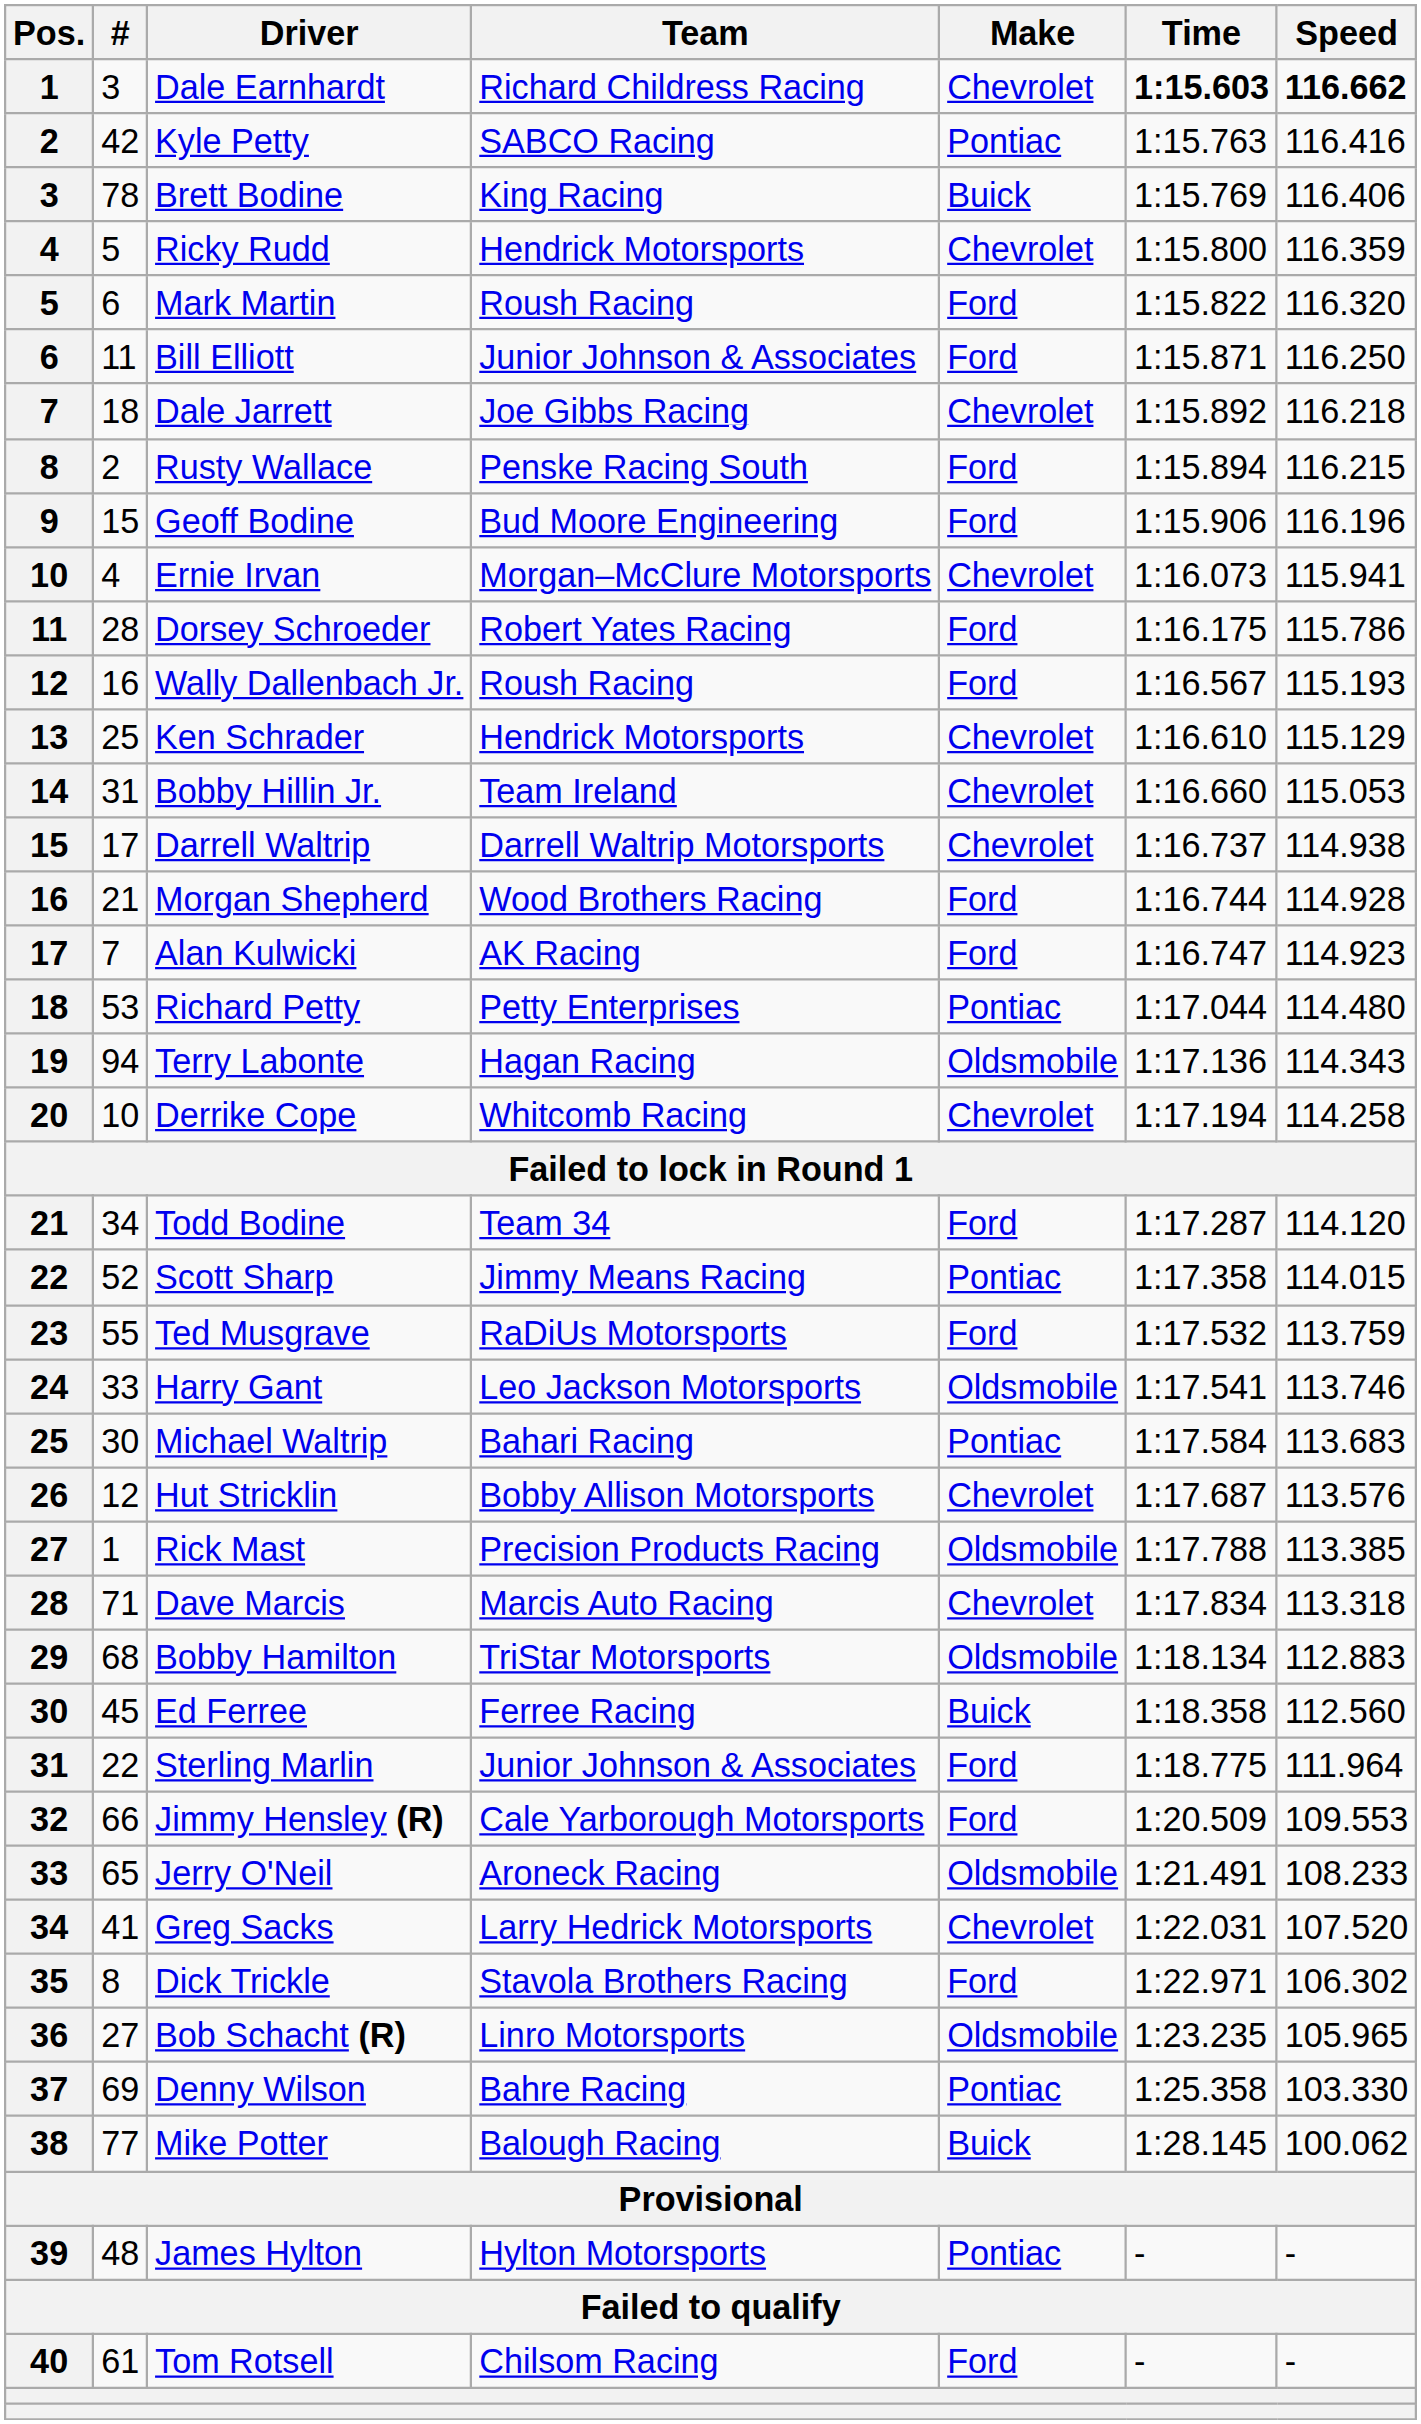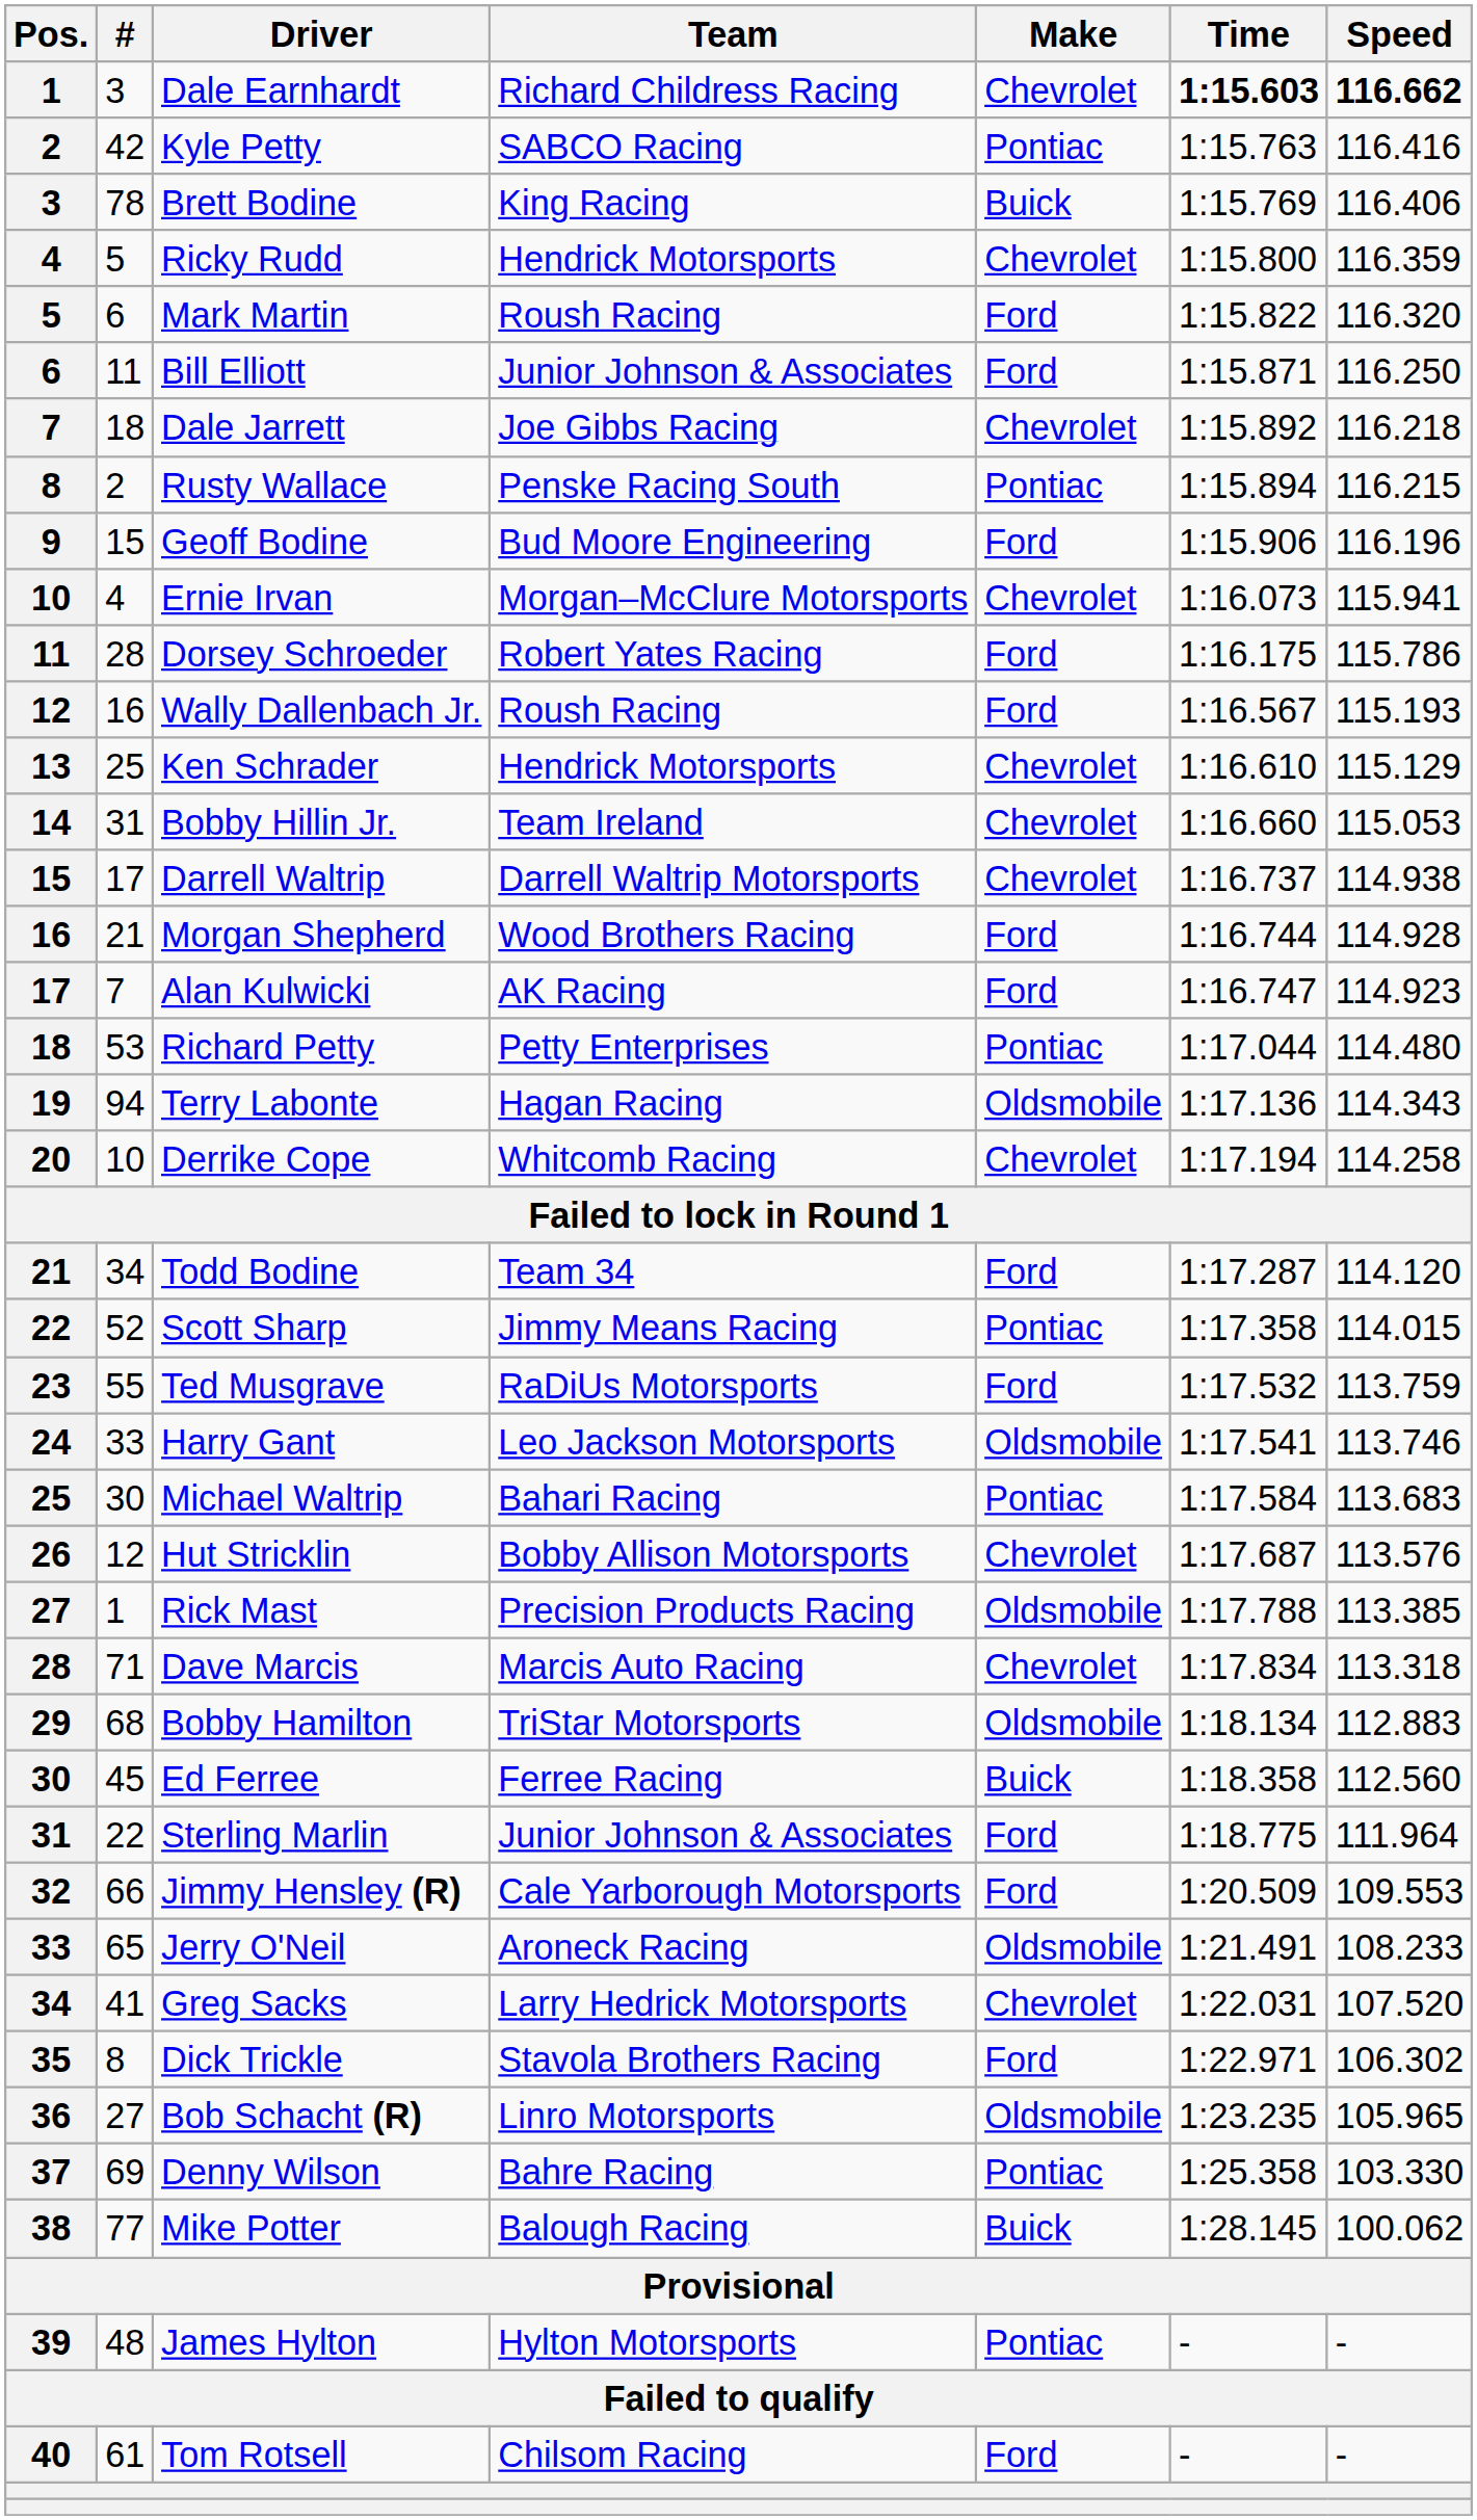 <table class="wikitable" style="font-size:95%">
 <tr>
 <th>Pos.</th>
 <th>#</th>
 <th>Driver</th>
 <th>Team</th>
 <th>Make</th>
 <th>Time</th>
 <th>Speed</th>
 </tr>
 <tr>
 <th>1</th>
 <td>3</td>
 <td><a href='#'>Dale Earnhardt</a></td>
 <td><a href='#'>Richard Childress Racing</a></td>
 <td><a href='#'>Chevrolet</a></td>
 <td><strong>1:15.603</strong></td>
 <td><strong>116.662</strong></td>
 </tr>
 <tr>
 <th>2</th>
 <td>42</td>
 <td><a href='#'>Kyle Petty</a></td>
 <td><a href='#'>SABCO Racing</a></td>
 <td><a href='#'>Pontiac</a></td>
 <td>1:15.763</td>
 <td>116.416</td>
 </tr>
 <tr>
 <th>3</th>
 <td>78</td>
 <td><a href='#'>Brett Bodine</a></td>
 <td><a href='#'>King Racing</a></td>
 <td><a href='#'>Buick</a></td>
 <td>1:15.769</td>
 <td>116.406</td>
 </tr>
 <tr>
 <th>4</th>
 <td>5</td>
 <td><a href='#'>Ricky Rudd</a></td>
 <td><a href='#'>Hendrick Motorsports</a></td>
 <td><a href='#'>Chevrolet</a></td>
 <td>1:15.800</td>
 <td>116.359</td>
 </tr>
 <tr>
 <th>5</th>
 <td>6</td>
 <td><a href='#'>Mark Martin</a></td>
 <td><a href='#'>Roush Racing</a></td>
 <td><a href='#'>Ford</a></td>
 <td>1:15.822</td>
 <td>116.320</td>
 </tr>
 <tr>
 <th>6</th>
 <td>11</td>
 <td><a href='#'>Bill Elliott</a></td>
 <td><a href='#'>Junior Johnson & Associates</a></td>
 <td><a href='#'>Ford</a></td>
 <td>1:15.871</td>
 <td>116.250</td>
 </tr>
 <tr>
 <th>7</th>
 <td>18</td>
 <td><a href='#'>Dale Jarrett</a></td>
 <td><a href='#'>Joe Gibbs Racing</a></td>
 <td><a href='#'>Chevrolet</a></td>
 <td>1:15.892</td>
 <td>116.218</td>
 </tr>
 <tr>
 <th>8</th>
 <td>2</td>
 <td><a href='#'>Rusty Wallace</a></td>
 <td><a href='#'>Penske Racing South</a></td>
-<td><a href='#'>Ford</a></td>
+<td><a href='#'>Pontiac</a></td>
 <td>1:15.894</td>
 <td>116.215</td>
 </tr>
 <tr>
 <th>9</th>
 <td>15</td>
 <td><a href='#'>Geoff Bodine</a></td>
 <td><a href='#'>Bud Moore Engineering</a></td>
 <td><a href='#'>Ford</a></td>
 <td>1:15.906</td>
 <td>116.196</td>
 </tr>
 <tr>
 <th>10</th>
 <td>4</td>
 <td><a href='#'>Ernie Irvan</a></td>
 <td><a href='#'>Morgan–McClure Motorsports</a></td>
 <td><a href='#'>Chevrolet</a></td>
 <td>1:16.073</td>
 <td>115.941</td>
 </tr>
 <tr>
 <th>11</th>
 <td>28</td>
 <td><a href='#'>Dorsey Schroeder</a></td>
 <td><a href='#'>Robert Yates Racing</a></td>
 <td><a href='#'>Ford</a></td>
 <td>1:16.175</td>
 <td>115.786</td>
 </tr>
 <tr>
 <th>12</th>
 <td>16</td>
 <td><a href='#'>Wally Dallenbach Jr.</a></td>
 <td><a href='#'>Roush Racing</a></td>
 <td><a href='#'>Ford</a></td>
 <td>1:16.567</td>
 <td>115.193</td>
 </tr>
 <tr>
 <th>13</th>
 <td>25</td>
 <td><a href='#'>Ken Schrader</a></td>
 <td><a href='#'>Hendrick Motorsports</a></td>
 <td><a href='#'>Chevrolet</a></td>
 <td>1:16.610</td>
 <td>115.129</td>
 </tr>
 <tr>
 <th>14</th>
 <td>31</td>
 <td><a href='#'>Bobby Hillin Jr.</a></td>
 <td><a href='#'>Team Ireland</a></td>
 <td><a href='#'>Chevrolet</a></td>
 <td>1:16.660</td>
 <td>115.053</td>
 </tr>
 <tr>
 <th>15</th>
 <td>17</td>
 <td><a href='#'>Darrell Waltrip</a></td>
 <td><a href='#'>Darrell Waltrip Motorsports</a></td>
 <td><a href='#'>Chevrolet</a></td>
 <td>1:16.737</td>
 <td>114.938</td>
 </tr>
 <tr>
 <th>16</th>
 <td>21</td>
 <td><a href='#'>Morgan Shepherd</a></td>
 <td><a href='#'>Wood Brothers Racing</a></td>
 <td><a href='#'>Ford</a></td>
 <td>1:16.744</td>
 <td>114.928</td>
 </tr>
 <tr>
 <th>17</th>
 <td>7</td>
 <td><a href='#'>Alan Kulwicki</a></td>
 <td><a href='#'>AK Racing</a></td>
 <td><a href='#'>Ford</a></td>
 <td>1:16.747</td>
 <td>114.923</td>
 </tr>
 <tr>
 <th>18</th>
 <td>53</td>
 <td><a href='#'>Richard Petty</a></td>
 <td><a href='#'>Petty Enterprises</a></td>
 <td><a href='#'>Pontiac</a></td>
 <td>1:17.044</td>
 <td>114.480</td>
 </tr>
 <tr>
 <th>19</th>
 <td>94</td>
 <td><a href='#'>Terry Labonte</a></td>
 <td><a href='#'>Hagan Racing</a></td>
 <td><a href='#'>Oldsmobile</a></td>
 <td>1:17.136</td>
 <td>114.343</td>
 </tr>
 <tr>
 <th>20</th>
 <td>10</td>
 <td><a href='#'>Derrike Cope</a></td>
 <td><a href='#'>Whitcomb Racing</a></td>
 <td><a href='#'>Chevrolet</a></td>
 <td>1:17.194</td>
 <td>114.258</td>
 </tr>
 <tr>
 <th colspan="7">Failed to lock in Round 1</th>
 </tr>
 <tr>
 <th>21</th>
 <td>34</td>
 <td><a href='#'>Todd Bodine</a></td>
 <td><a href='#'>Team 34</a></td>
 <td><a href='#'>Ford</a></td>
 <td>1:17.287</td>
 <td>114.120</td>
 </tr>
 <tr>
 <th>22</th>
 <td>52</td>
 <td><a href='#'>Scott Sharp</a></td>
 <td><a href='#'>Jimmy Means Racing</a></td>
 <td><a href='#'>Pontiac</a></td>
 <td>1:17.358</td>
 <td>114.015</td>
 </tr>
 <tr>
 <th>23</th>
 <td>55</td>
 <td><a href='#'>Ted Musgrave</a></td>
 <td><a href='#'>RaDiUs Motorsports</a></td>
 <td><a href='#'>Ford</a></td>
 <td>1:17.532</td>
 <td>113.759</td>
 </tr>
 <tr>
 <th>24</th>
 <td>33</td>
 <td><a href='#'>Harry Gant</a></td>
 <td><a href='#'>Leo Jackson Motorsports</a></td>
 <td><a href='#'>Oldsmobile</a></td>
 <td>1:17.541</td>
 <td>113.746</td>
 </tr>
 <tr>
 <th>25</th>
 <td>30</td>
 <td><a href='#'>Michael Waltrip</a></td>
 <td><a href='#'>Bahari Racing</a></td>
 <td><a href='#'>Pontiac</a></td>
 <td>1:17.584</td>
 <td>113.683</td>
 </tr>
 <tr>
 <th>26</th>
 <td>12</td>
 <td><a href='#'>Hut Stricklin</a></td>
 <td><a href='#'>Bobby Allison Motorsports</a></td>
 <td><a href='#'>Chevrolet</a></td>
 <td>1:17.687</td>
 <td>113.576</td>
 </tr>
 <tr>
 <th>27</th>
 <td>1</td>
 <td><a href='#'>Rick Mast</a></td>
 <td><a href='#'>Precision Products Racing</a></td>
 <td><a href='#'>Oldsmobile</a></td>
 <td>1:17.788</td>
 <td>113.385</td>
 </tr>
 <tr>
 <th>28</th>
 <td>71</td>
 <td><a href='#'>Dave Marcis</a></td>
 <td><a href='#'>Marcis Auto Racing</a></td>
 <td><a href='#'>Chevrolet</a></td>
 <td>1:17.834</td>
 <td>113.318</td>
 </tr>
 <tr>
 <th>29</th>
 <td>68</td>
 <td><a href='#'>Bobby Hamilton</a></td>
 <td><a href='#'>TriStar Motorsports</a></td>
 <td><a href='#'>Oldsmobile</a></td>
 <td>1:18.134</td>
 <td>112.883</td>
 </tr>
 <tr>
 <th>30</th>
 <td>45</td>
 <td><a href='#'>Ed Ferree</a></td>
 <td><a href='#'>Ferree Racing</a></td>
 <td><a href='#'>Buick</a></td>
 <td>1:18.358</td>
 <td>112.560</td>
 </tr>
 <tr>
 <th>31</th>
 <td>22</td>
 <td><a href='#'>Sterling Marlin</a></td>
 <td><a href='#'>Junior Johnson & Associates</a></td>
 <td><a href='#'>Ford</a></td>
 <td>1:18.775</td>
 <td>111.964</td>
 </tr>
 <tr>
 <th>32</th>
 <td>66</td>
 <td><a href='#'>Jimmy Hensley</a> <strong>(R)</strong></td>
 <td><a href='#'>Cale Yarborough Motorsports</a></td>
 <td><a href='#'>Ford</a></td>
 <td>1:20.509</td>
 <td>109.553</td>
 </tr>
 <tr>
 <th>33</th>
 <td>65</td>
 <td><a href='#'>Jerry O'Neil</a></td>
 <td><a href='#'>Aroneck Racing</a></td>
 <td><a href='#'>Oldsmobile</a></td>
 <td>1:21.491</td>
 <td>108.233</td>
 </tr>
 <tr>
 <th>34</th>
 <td>41</td>
 <td><a href='#'>Greg Sacks</a></td>
 <td><a href='#'>Larry Hedrick Motorsports</a></td>
 <td><a href='#'>Chevrolet</a></td>
 <td>1:22.031</td>
 <td>107.520</td>
 </tr>
 <tr>
 <th>35</th>
 <td>8</td>
 <td><a href='#'>Dick Trickle</a></td>
 <td><a href='#'>Stavola Brothers Racing</a></td>
 <td><a href='#'>Ford</a></td>
 <td>1:22.971</td>
 <td>106.302</td>
 </tr>
 <tr>
 <th>36</th>
 <td>27</td>
 <td><a href='#'>Bob Schacht</a> <strong>(R)</strong></td>
 <td><a href='#'>Linro Motorsports</a></td>
 <td><a href='#'>Oldsmobile</a></td>
 <td>1:23.235</td>
 <td>105.965</td>
 </tr>
 <tr>
 <th>37</th>
 <td>69</td>
 <td><a href='#'>Denny Wilson</a></td>
 <td><a href='#'>Bahre Racing</a></td>
 <td><a href='#'>Pontiac</a></td>
 <td>1:25.358</td>
 <td>103.330</td>
 </tr>
 <tr>
 <th>38</th>
 <td>77</td>
 <td><a href='#'>Mike Potter</a></td>
 <td><a href='#'>Balough Racing</a></td>
 <td><a href='#'>Buick</a></td>
 <td>1:28.145</td>
 <td>100.062</td>
 </tr>
 <tr>
 <th colspan="7">Provisional</th>
 </tr>
 <tr>
 <th>39</th>
 <td>48</td>
 <td><a href='#'>James Hylton</a></td>
 <td><a href='#'>Hylton Motorsports</a></td>
 <td><a href='#'>Pontiac</a></td>
 <td>-</td>
 <td>-</td>
 </tr>
 <tr>
 <th colspan="7">Failed to qualify</th>
 </tr>
 <tr>
 <th>40</th>
 <td>61</td>
 <td><a href='#'>Tom Rotsell</a></td>
 <td><a href='#'>Chilsom Racing</a></td>
 <td><a href='#'>Ford</a></td>
 <td>-</td>
 <td>-</td>
 </tr>
 <tr>
 <th colspan="7"></th>
 </tr>
 <tr>
 <th colspan="7"></th>
 </tr>
 </table>
